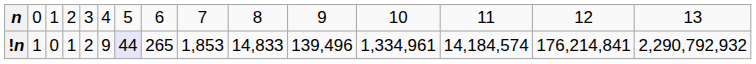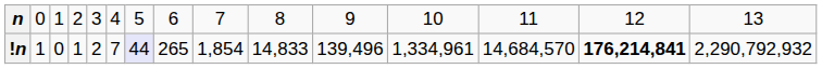 <table class="wikitable">
 <tr style="text-align: center;">
 <th><em>n</em></th>
 <td>0</td>
 <td>1</td>
 <td>2</td>
 <td>3</td>
 <td>4</td>
 <td>5</td>
 <td>6</td>
 <td>7</td>
 <td>8</td>
 <td>9</td>
 <td>10</td>
 <td>11</td>
 <td>12</td>
 <td>13</td>
 </tr>
 <tr>
 <th>!<em>n</em></th>
 <td>1</td>
 <td>0</td>
 <td>1</td>
 <td>2</td>
-<td>9</td>
+<td>7</td>
 <td style="background: lavender;">44</td>
 <td>265</td>
-<td>1,853</td>
+<td>1,854</td>
 <td>14,833</td>
 <td>139,496</td>
 <td>1,334,961</td>
-<td>14,184,574</td>
-<td>176,214,841</td>
+<td>14,684,570</td>
+<td><strong>176,214,841</strong></td>
 <td>2,290,792,932</td>
 </tr>
 </table>
